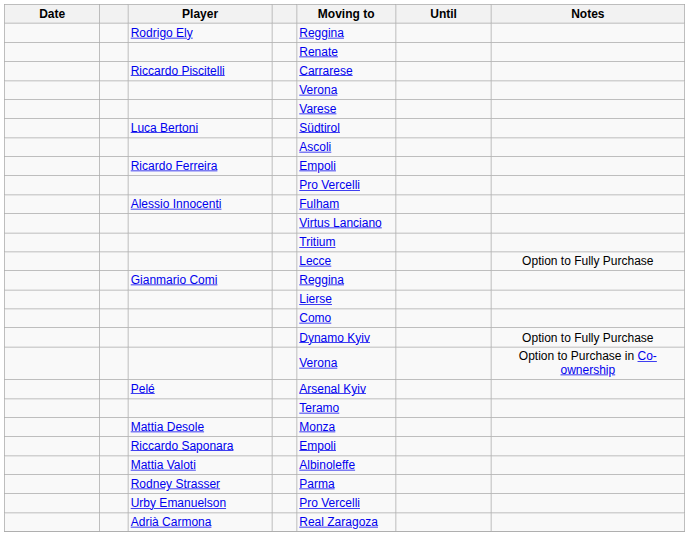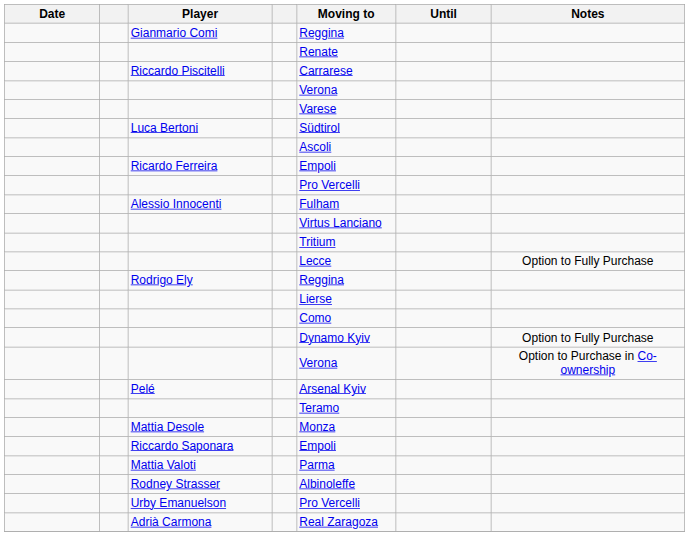 <table class="wikitable sortable">
 <tr>
 <th style="width:120px;">Date</th>
 <th style="width:30px;"></th>
 <th style="width:185px;">Player</th>
 <th style="width:25px;"></th>
 <th style="width:125px;">Moving to</th>
 <th style="width:120px;">Until</th>
 <th style="width:250px;" class="unsortable">Notes</th>
 </tr>
 <tr>
 <td></td>
 <td align=center></td>
-<td> <a href='#'>Rodrigo Ely</a></td>
+<td> <a href='#'>Gianmario Comi</a></td>
 <td></td>
 <td> <a href='#'>Reggina</a></td>
 <td align=center></td>
 <td></td>
 </tr>
 <tr>
 <td></td>
 <td align=center></td>
 <td> </td>
 <td></td>
 <td> <a href='#'>Renate</a></td>
 <td align=center></td>
 <td></td>
 </tr>
 <tr>
 <td></td>
 <td align=center></td>
 <td> <a href='#'>Riccardo Piscitelli</a></td>
 <td></td>
 <td> <a href='#'>Carrarese</a></td>
 <td align=center></td>
 <td></td>
 </tr>
 <tr>
 <td></td>
 <td align=center></td>
 <td> </td>
 <td></td>
 <td> <a href='#'>Verona</a></td>
 <td align=center></td>
 <td></td>
 </tr>
 <tr>
 <td></td>
 <td align=center></td>
 <td> </td>
 <td></td>
 <td> <a href='#'>Varese</a></td>
 <td align=center></td>
 <td></td>
 </tr>
 <tr>
 <td></td>
 <td align=center></td>
 <td> <a href='#'>Luca Bertoni</a></td>
 <td></td>
 <td> <a href='#'>Südtirol</a></td>
 <td align=center></td>
 <td></td>
 </tr>
 <tr>
 <td></td>
 <td align=center></td>
 <td> </td>
 <td></td>
 <td> <a href='#'>Ascoli</a></td>
 <td align=center></td>
 <td></td>
 </tr>
 <tr>
 <td></td>
 <td align=center></td>
 <td> <a href='#'>Ricardo Ferreira</a></td>
 <td></td>
 <td> <a href='#'>Empoli</a></td>
 <td align=center></td>
 <td></td>
 </tr>
 <tr>
 <td></td>
 <td align=center></td>
 <td> </td>
 <td></td>
 <td> <a href='#'>Pro Vercelli</a></td>
 <td align=center></td>
 <td></td>
 </tr>
 <tr>
 <td></td>
 <td align=center></td>
 <td> <a href='#'>Alessio Innocenti</a></td>
 <td></td>
 <td> <a href='#'>Fulham</a></td>
 <td align=center></td>
 <td></td>
 </tr>
 <tr>
 <td></td>
 <td align=center></td>
 <td> </td>
 <td></td>
 <td> <a href='#'>Virtus Lanciano</a></td>
 <td align=center></td>
 <td></td>
 </tr>
 <tr>
 <td></td>
 <td align=center></td>
 <td> </td>
 <td></td>
 <td> <a href='#'>Tritium</a></td>
 <td align=center></td>
 <td></td>
 </tr>
 <tr>
 <td></td>
 <td align=center></td>
 <td> </td>
 <td></td>
 <td> <a href='#'>Lecce</a></td>
 <td align=center></td>
 <td align=center>Option to Fully Purchase</td>
 </tr>
 <tr>
 <td></td>
 <td align=center></td>
-<td> <a href='#'>Gianmario Comi</a></td>
+<td> <a href='#'>Rodrigo Ely</a></td>
 <td></td>
 <td> <a href='#'>Reggina</a></td>
 <td align=center></td>
 <td></td>
 </tr>
 <tr>
 <td></td>
 <td align=center></td>
 <td> </td>
 <td></td>
 <td> <a href='#'>Lierse</a></td>
 <td align=center></td>
 <td></td>
 </tr>
 <tr>
 <td></td>
 <td align=center></td>
 <td> </td>
 <td></td>
 <td> <a href='#'>Como</a></td>
 <td align=center></td>
 <td></td>
 </tr>
 <tr>
 <td></td>
 <td align=center></td>
 <td> </td>
 <td></td>
 <td> <a href='#'>Dynamo Kyiv</a></td>
 <td align=center></td>
 <td align=center>Option to Fully Purchase</td>
 </tr>
 <tr>
 <td></td>
 <td align=center></td>
 <td> </td>
 <td></td>
 <td> <a href='#'>Verona</a></td>
 <td align=center></td>
 <td align=center>Option to Purchase in <a href='#'>Co-ownership</a></td>
 </tr>
 <tr>
 <td></td>
 <td align=center></td>
 <td> <a href='#'>Pelé</a></td>
 <td></td>
 <td> <a href='#'>Arsenal Kyiv</a></td>
 <td align=center></td>
 <td align=center></td>
 </tr>
 <tr>
 <td></td>
 <td align=center></td>
 <td> </td>
 <td></td>
 <td> <a href='#'>Teramo</a></td>
 <td align=center></td>
 <td align=center></td>
 </tr>
 <tr>
 <td></td>
 <td align=center></td>
 <td> <a href='#'>Mattia Desole</a></td>
 <td></td>
 <td> <a href='#'>Monza</a></td>
 <td align=center></td>
 <td align=center></td>
 </tr>
 <tr>
 <td></td>
 <td align=center></td>
 <td> <a href='#'>Riccardo Saponara</a></td>
 <td></td>
 <td> <a href='#'>Empoli</a></td>
 <td align=center></td>
 <td align=center></td>
 </tr>
 <tr>
 <td></td>
 <td align=center></td>
 <td> <a href='#'>Mattia Valoti</a></td>
 <td></td>
-<td> <a href='#'>Albinoleffe</a></td>
+<td> <a href='#'>Parma</a></td>
 <td align=center></td>
 <td align=center></td>
 </tr>
 <tr>
 <td></td>
 <td align=center></td>
 <td> <a href='#'>Rodney Strasser</a></td>
 <td></td>
-<td> <a href='#'>Parma</a></td>
+<td> <a href='#'>Albinoleffe</a></td>
 <td align=center></td>
 <td align=center></td>
 </tr>
 <tr>
 <td></td>
 <td align=center></td>
 <td> <a href='#'>Urby Emanuelson</a></td>
 <td></td>
 <td> <a href='#'>Pro Vercelli</a></td>
 <td align=center></td>
 <td align=center></td>
 </tr>
 <tr>
 <td></td>
 <td align=center></td>
 <td> <a href='#'>Adrià Carmona</a></td>
 <td></td>
 <td> <a href='#'>Real Zaragoza</a></td>
 <td align=center></td>
 <td align=center></td>
 </tr>
 <tr>
 </tr>
 </table>
